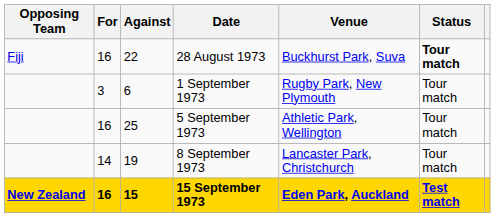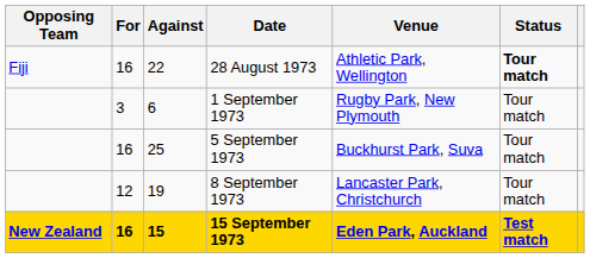 <table class="wikitable">
 <tr>
 <th>Opposing Team</th>
 <th>For</th>
 <th>Against</th>
 <th>Date</th>
 <th>Venue</th>
 <th>Status</th>
 <th></th>
 </tr>
 <tr>
 <td> <a href='#'>Fiji</a></td>
 <td>16</td>
 <td>22</td>
 <td>28 August 1973</td>
-<td><a href='#'>Buckhurst Park</a>, <a href='#'>Suva</a></td>
+<td><a href='#'>Athletic Park</a>, <a href='#'>Wellington</a></td>
 <td><strong>Tour match</strong></td>
 <td></td>
 </tr>
 <tr>
 <td></td>
 <td>3</td>
 <td>6</td>
 <td>1 September 1973</td>
 <td><a href='#'>Rugby Park</a>, <a href='#'>New Plymouth</a></td>
 <td>Tour match</td>
 <td></td>
 </tr>
 <tr>
 <td></td>
 <td>16</td>
 <td>25</td>
 <td>5 September 1973</td>
-<td><a href='#'>Athletic Park</a>, <a href='#'>Wellington</a></td>
+<td><a href='#'>Buckhurst Park</a>, <a href='#'>Suva</a></td>
 <td>Tour match</td>
 <td></td>
 </tr>
 <tr>
 <td></td>
-<td>14</td>
+<td>12</td>
 <td>19</td>
 <td>8 September 1973</td>
 <td><a href='#'>Lancaster Park</a>, <a href='#'>Christchurch</a></td>
 <td>Tour match</td>
 <td></td>
 </tr>
 <tr bgcolor="gold">
 <td> <strong><a href='#'>New Zealand</a></strong></td>
 <td><strong>16</strong></td>
 <td><strong>15</strong></td>
 <td><strong>15 September 1973</strong></td>
 <td><strong><a href='#'>Eden Park</a>, <a href='#'>Auckland</a></strong></td>
 <td><strong><a href='#'>Test match</a></strong></td>
 <td></td>
 </tr>
 </table>
